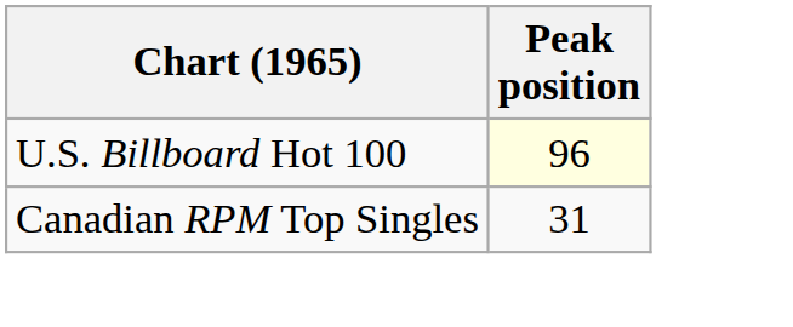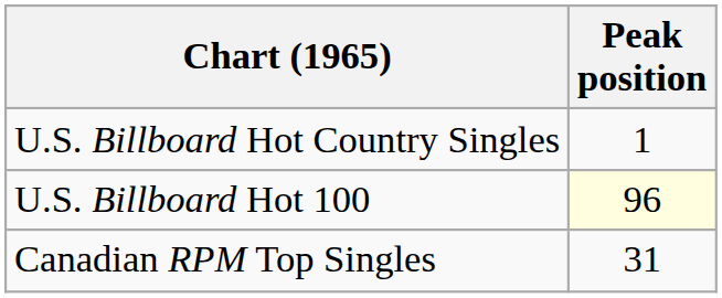 <table class="wikitable sortable">
 <tr>
 <th align="left">Chart (1965)</th>
 <th align="center">Peak<br>position</th>
+</tr>
+<tr>
+<td align="left">U.S. <em>Billboard</em> Hot Country Singles</td>
+<td align="center">1</td>
 </tr>
 <tr>
 <td align="left">U.S. <em>Billboard</em> Hot 100</td>
 <td align="center" style="background: lightyellow;">96</td>
 </tr>
 <tr>
 <td align="left">Canadian <em>RPM</em> Top Singles</td>
 <td align="center">31</td>
 </tr>
 </table>
